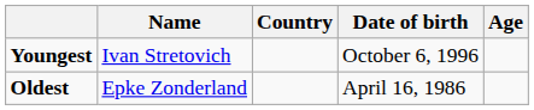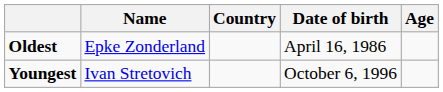 <table class="wikitable">
 <tr>
 <th></th>
 <th><strong>Name</strong></th>
 <th><strong>Country</strong></th>
 <th><strong>Date of birth</strong></th>
 <th><strong>Age</strong></th>
 </tr>
 <tr>
+<td><strong>Oldest</strong></td>
+<td><a href='#'>Epke Zonderland</a></td>
+<td></td>
+<td>April 16, 1986</td>
+<td></td>
+</tr>
+<tr>
 <td><strong>Youngest</strong></td>
 <td><a href='#'>Ivan Stretovich</a></td>
 <td></td>
 <td>October 6, 1996</td>
 <td></td>
 </tr>
-<tr>
-<td><strong>Oldest</strong></td>
-<td><a href='#'>Epke Zonderland</a></td>
-<td></td>
-<td>April 16, 1986</td>
-<td></td>
-</tr>
 </table>
